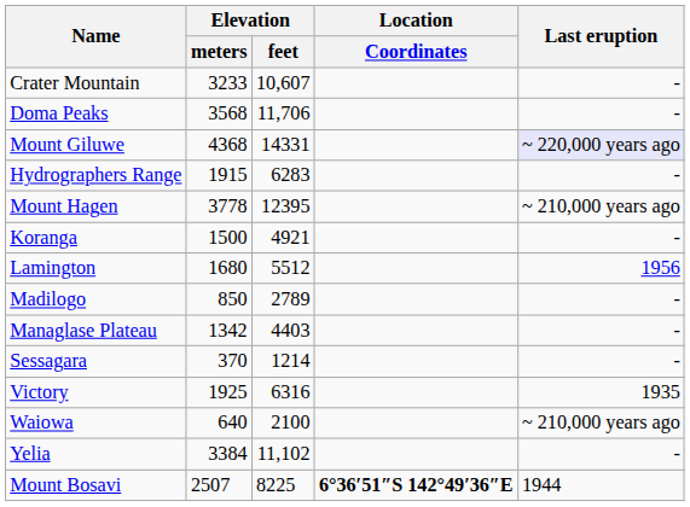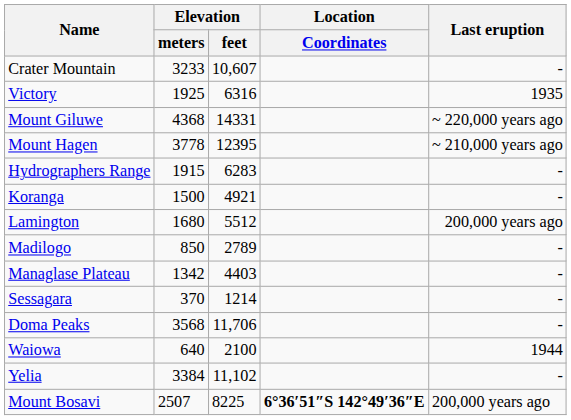 <table class="wikitable">
 <tr>
 <th rowspan="2">Name</th>
 <th colspan ="2">Elevation</th>
 <th>Location</th>
 <th rowspan="2">Last eruption</th>
 </tr>
 <tr>
 <th>meters</th>
 <th>feet</th>
 <th><a href='#'>Coordinates</a></th>
 </tr>
 <tr align="right">
 <td align="left">Crater Mountain</td>
 <td>3233</td>
 <td>10,607</td>
 <td></td>
 <td>-</td>
 </tr>
 <tr align="right">
-<td align="left"><a href='#'>Doma Peaks</a></td>
-<td>3568</td>
-<td>11,706</td>
+<td align="left"><a href='#'>Victory</a></td>
+<td>1925</td>
+<td>6316</td>
 <td></td>
-<td>-</td>
+<td>1935</td>
 </tr>
 <tr align="right">
 <td align="left"><a href='#'>Mount Giluwe</a></td>
 <td>4368</td>
 <td>14331</td>
 <td></td>
-<td style="background: lavender;">~ 220,000 years ago</td>
+<td>~ 220,000 years ago</td>
+</tr>
+<tr align="right">
+<td align="left"><a href='#'>Mount Hagen</a></td>
+<td>3778</td>
+<td>12395</td>
+<td></td>
+<td>~ 210,000 years ago</td>
 </tr>
 <tr align="right">
 <td align="left"><a href='#'>Hydrographers Range</a></td>
 <td>1915</td>
 <td>6283</td>
 <td></td>
 <td>-</td>
-</tr>
-<tr align="right">
-<td align="left"><a href='#'>Mount Hagen</a></td>
-<td>3778</td>
-<td>12395</td>
-<td></td>
-<td>~ 210,000 years ago</td>
 </tr>
 <tr align="right">
 <td align="left"><a href='#'>Koranga</a></td>
 <td>1500</td>
 <td>4921</td>
 <td></td>
 <td>-</td>
 </tr>
 <tr align="right">
 <td align="left"><a href='#'>Lamington</a></td>
 <td>1680</td>
 <td>5512</td>
 <td></td>
-<td><a href='#'>1956</a></td>
+<td>200,000 years ago</td>
 </tr>
 <tr align="right">
 <td align="left"><a href='#'>Madilogo</a></td>
 <td>850</td>
 <td>2789</td>
 <td></td>
 <td>-</td>
 </tr>
 <tr align="right">
 <td align="left"><a href='#'>Managlase Plateau</a></td>
 <td>1342</td>
 <td>4403</td>
 <td></td>
 <td>-</td>
 </tr>
 <tr align="right">
 <td align="left"><a href='#'>Sessagara</a></td>
 <td>370</td>
 <td>1214</td>
 <td></td>
 <td>-</td>
 </tr>
 <tr align="right">
-<td align="left"><a href='#'>Victory</a></td>
-<td>1925</td>
-<td>6316</td>
+<td align="left"><a href='#'>Doma Peaks</a></td>
+<td>3568</td>
+<td>11,706</td>
 <td></td>
-<td>1935</td>
+<td>-</td>
 </tr>
 <tr align="right">
 <td align="left"><a href='#'>Waiowa</a></td>
 <td>640</td>
 <td>2100</td>
 <td></td>
-<td>~ 210,000 years ago</td>
+<td>1944</td>
 </tr>
 <tr align="right">
 <td align="left"><a href='#'>Yelia</a></td>
 <td>3384</td>
 <td>11,102</td>
 <td></td>
 <td>-</td>
 </tr>
 <tr>
 <td><a href='#'>Mount Bosavi</a></td>
 <td>2507</td>
 <td>8225</td>
 <td><strong>6°36′51″S 142°49′36″E</strong></td>
-<td>1944</td>
+<td>200,000 years ago</td>
 </tr>
 </table>
